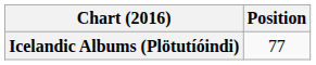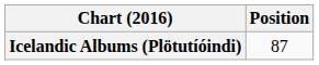 <table class="wikitable plainrowheaders" style="text-align:center">
 <tr>
 <th scope="col">Chart (2016)</th>
 <th scope="col">Position</th>
 </tr>
 <tr>
 <th scope="row">Icelandic Albums (Plötutíóindi)</th>
-<td>77</td>
+<td>87</td>
 </tr>
 </table>
